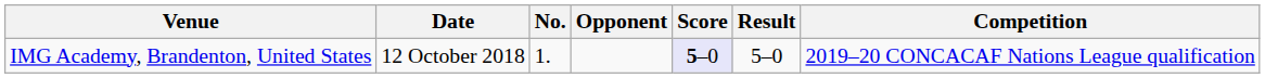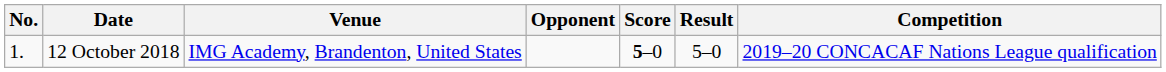 <table class="wikitable" style="font-size:100%;">
 <tr>
+<th>No.</th>
+<th>Date</th>
 <th>Venue</th>
-<th>Date</th>
-<th>No.</th>
 <th>Opponent</th>
 <th>Score</th>
 <th>Result</th>
 <th>Competition</th>
 </tr>
 <tr>
+<td>1.</td>
+<td>12 October 2018</td>
 <td><a href='#'>IMG Academy</a>, <a href='#'>Brandenton</a>, <a href='#'>United States</a></td>
-<td>12 October 2018</td>
-<td>1.</td>
 <td></td>
-<td align=center style="background: lavender;"><strong>5</strong>–0</td>
+<td align=center><strong>5</strong>–0</td>
 <td align=center>5–0</td>
 <td><a href='#'>2019–20 CONCACAF Nations League qualification</a></td>
 </tr>
 </table>
